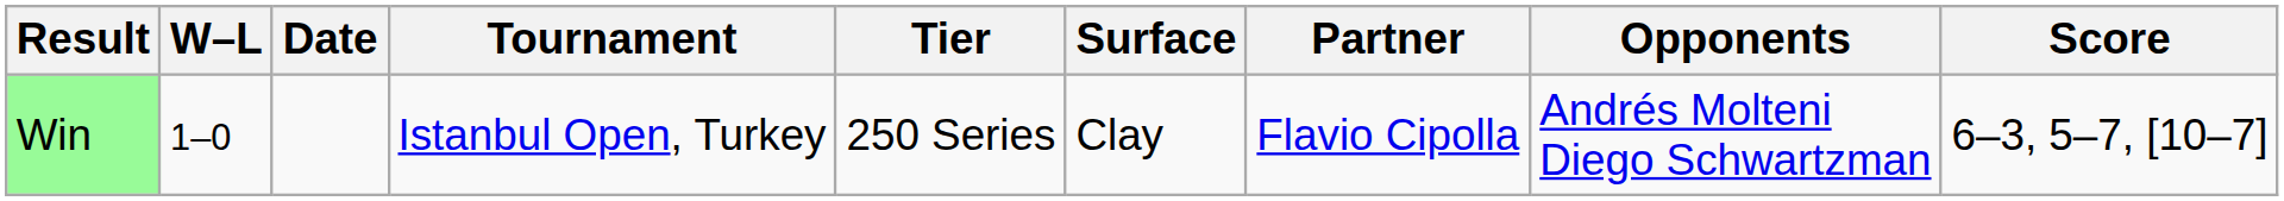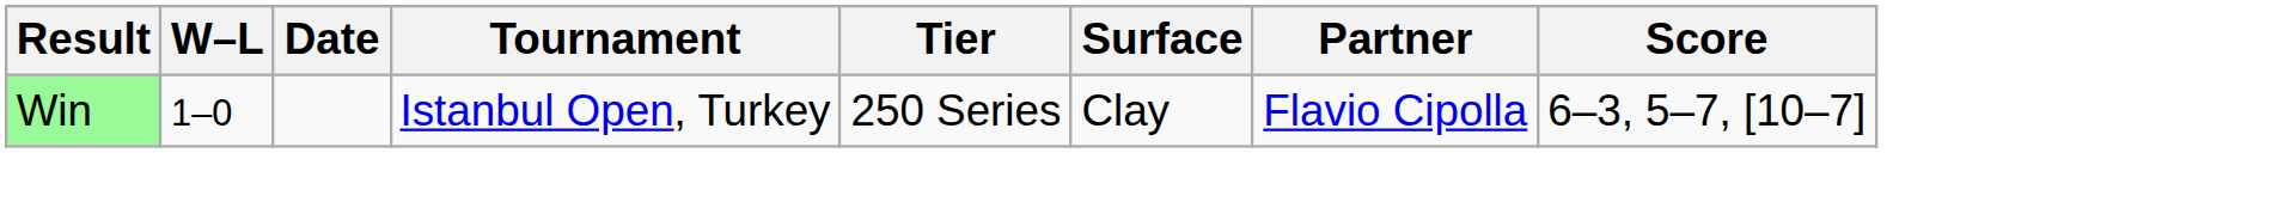 <table class="sortable wikitable">
 <tr>
 <th>Result</th>
 <th class="unsortable">W–L</th>
 <th>Date</th>
 <th>Tournament</th>
 <th>Tier</th>
 <th>Surface</th>
 <th>Partner</th>
-<th>Opponents</th>
 <th class="unsortable">Score</th>
 </tr>
 <tr>
 <td bgcolor=98FB98>Win</td>
 <td><small>1–0</small></td>
 <td><a href='#'></a></td>
 <td><a href='#'>Istanbul Open</a>, Turkey</td>
 <td>250 Series</td>
 <td>Clay</td>
 <td> <a href='#'>Flavio Cipolla</a></td>
-<td> <a href='#'>Andrés Molteni</a><br> <a href='#'>Diego Schwartzman</a></td>
 <td>6–3, 5–7, [10–7]</td>
 </tr>
 </table>
